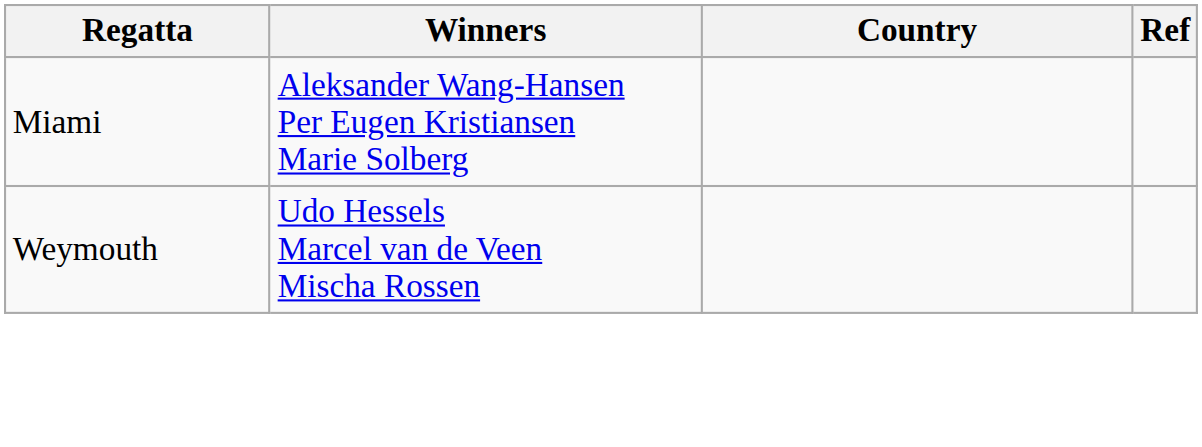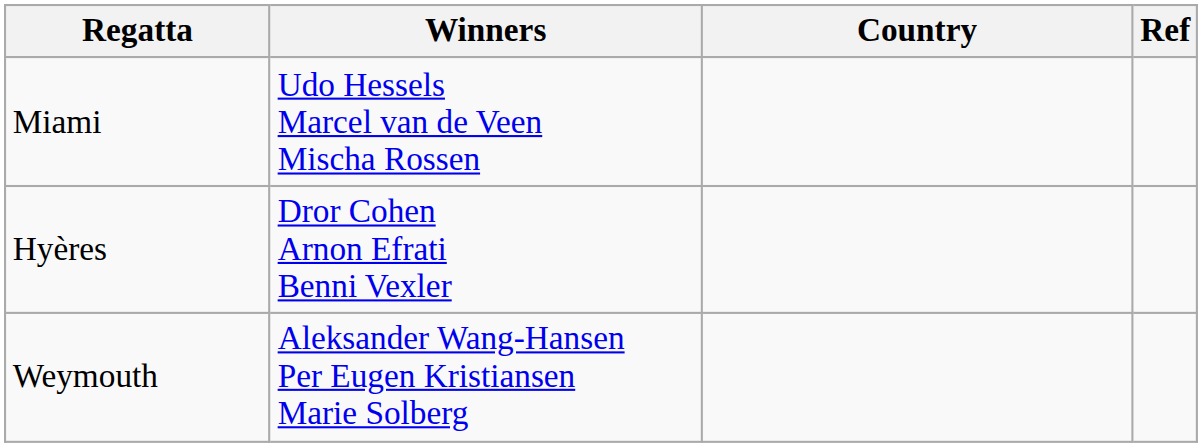 <table class="wikitable">
 <tr>
 <th width=120>Regatta</th>
 <th width=200px>Winners</th>
 <th width=200px>Country</th>
 <th>Ref</th>
 </tr>
 <tr>
 <td>Miami</td>
-<td><a href='#'>Aleksander Wang-Hansen</a><br><a href='#'>Per Eugen Kristiansen</a><br><a href='#'>Marie Solberg</a></td>
+<td><a href='#'>Udo Hessels</a><br><a href='#'>Marcel van de Veen</a><br><a href='#'>Mischa Rossen</a></td>
+<td></td>
+<td></td>
+</tr>
+<tr>
+<td>Hyères</td>
+<td><a href='#'>Dror Cohen</a><br><a href='#'>Arnon Efrati</a><br><a href='#'>Benni Vexler</a></td>
 <td></td>
 <td></td>
 </tr>
 <tr>
 <td>Weymouth</td>
-<td><a href='#'>Udo Hessels</a><br><a href='#'>Marcel van de Veen</a><br><a href='#'>Mischa Rossen</a></td>
+<td><a href='#'>Aleksander Wang-Hansen</a><br><a href='#'>Per Eugen Kristiansen</a><br><a href='#'>Marie Solberg</a></td>
 <td></td>
 <td></td>
 </tr>
 </table>
